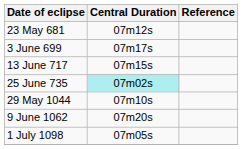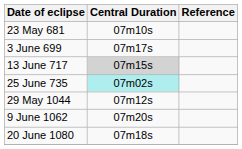 <table class="wikitable sortable" style="border-collapse:collapse" align="center">
 <tr>
 <th>Date of eclipse</th>
 <th>Central Duration</th>
 <th class="unsortable">Reference</th>
 </tr>
 <tr>
 <td>23 May 681</td>
-<td align="center">07m12s</td>
+<td align="center">07m10s</td>
 <td></td>
 </tr>
 <tr>
 <td>3 June 699</td>
 <td align="center">07m17s</td>
 <td></td>
 </tr>
 <tr>
 <td>13 June 717</td>
-<td align="center">07m15s</td>
+<td align="center" style="background: lightgrey;">07m15s</td>
 <td></td>
 </tr>
 <tr>
 <td>25 June 735</td>
 <td align="center" style="background: paleturquoise;">07m02s</td>
 <td></td>
 </tr>
 <tr>
 <td>29 May 1044</td>
-<td align="center">07m10s</td>
+<td align="center">07m12s</td>
 <td></td>
 </tr>
 <tr>
 <td>9 June 1062</td>
 <td align="center">07m20s</td>
 <td></td>
 </tr>
 <tr>
-<td>1 July 1098</td>
-<td align="center">07m05s</td>
+<td>20 June 1080</td>
+<td align="center">07m18s</td>
 <td></td>
 </tr>
 <tr>
 </tr>
 </table>
